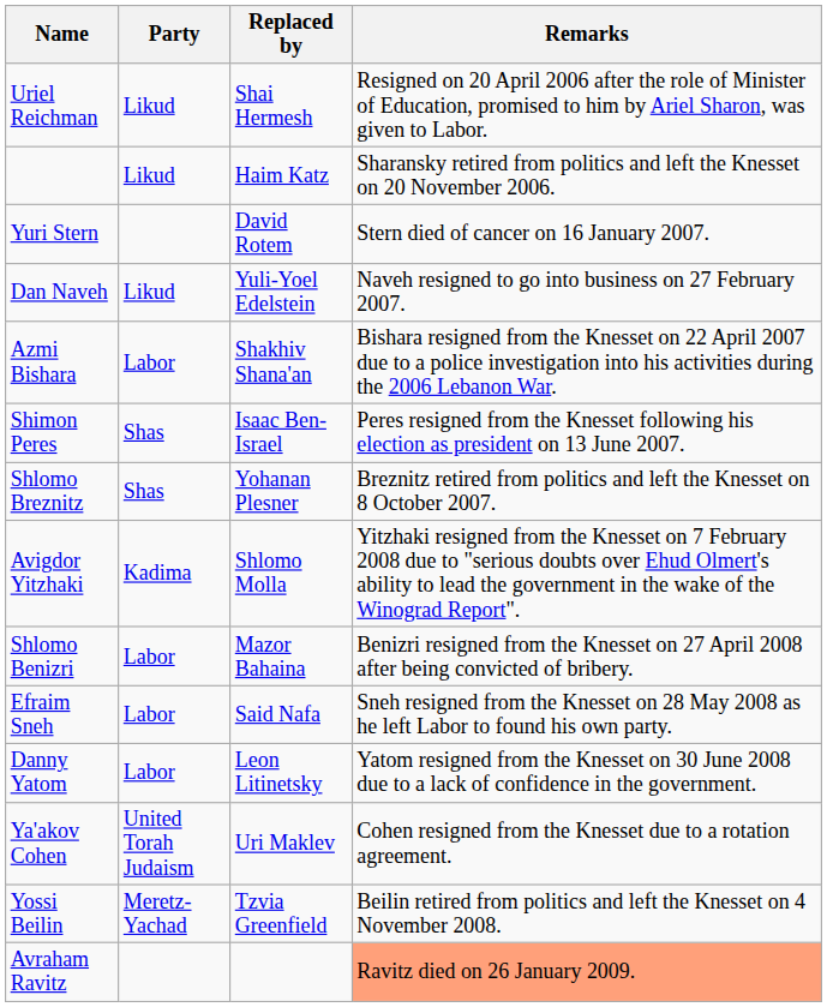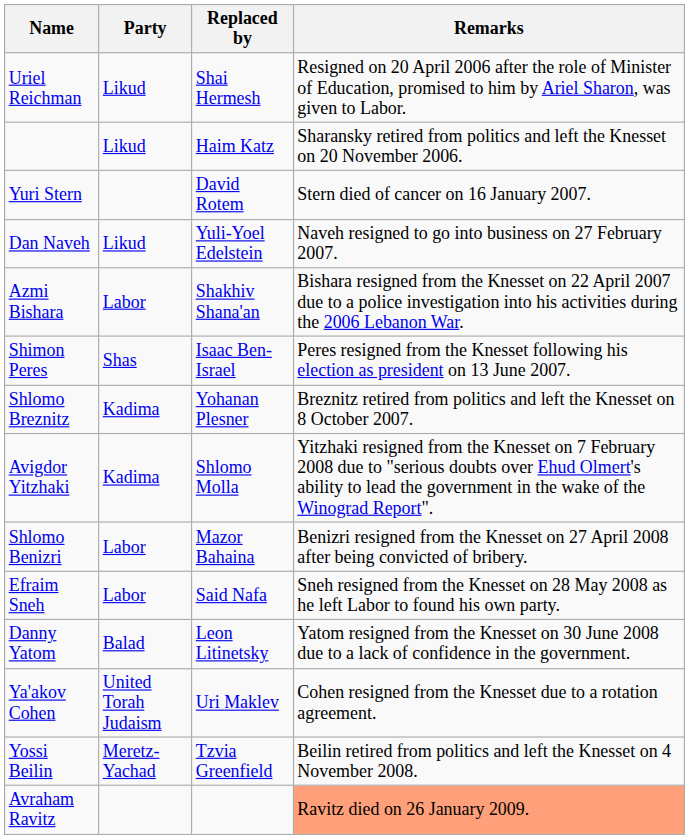 <table class="wikitable sortable">
 <tr>
 <th>Name</th>
 <th>Party</th>
 <th>Replaced by</th>
 <th>Remarks</th>
 </tr>
 <tr>
 <td><a href='#'>Uriel Reichman</a></td>
 <td><a href='#'>Likud</a></td>
 <td><a href='#'>Shai Hermesh</a></td>
 <td>Resigned on 20 April 2006 after the role of Minister of Education, promised to him by <a href='#'>Ariel Sharon</a>, was given to Labor.</td>
 </tr>
 <tr>
 <td></td>
 <td><a href='#'>Likud</a></td>
 <td><a href='#'>Haim Katz</a></td>
 <td>Sharansky retired from politics and left the Knesset on 20 November 2006.</td>
 </tr>
 <tr>
 <td><a href='#'>Yuri Stern</a></td>
 <td></td>
 <td><a href='#'>David Rotem</a></td>
 <td>Stern died of cancer on 16 January 2007.</td>
 </tr>
 <tr>
 <td><a href='#'>Dan Naveh</a></td>
 <td><a href='#'>Likud</a></td>
 <td><a href='#'>Yuli-Yoel Edelstein</a></td>
 <td>Naveh resigned to go into business on 27 February 2007.</td>
 </tr>
 <tr>
 <td><a href='#'>Azmi Bishara</a></td>
 <td><a href='#'>Labor</a></td>
 <td><a href='#'>Shakhiv Shana'an</a></td>
 <td>Bishara resigned from the Knesset on 22 April 2007 due to a police investigation into his activities during the <a href='#'>2006 Lebanon War</a>.</td>
 </tr>
 <tr>
 <td><a href='#'>Shimon Peres</a></td>
 <td><a href='#'>Shas</a></td>
 <td><a href='#'>Isaac Ben-Israel</a></td>
 <td>Peres resigned from the Knesset following his <a href='#'>election as president</a> on 13 June 2007.</td>
 </tr>
 <tr>
 <td><a href='#'>Shlomo Breznitz</a></td>
-<td><a href='#'>Shas</a></td>
+<td><a href='#'>Kadima</a></td>
 <td><a href='#'>Yohanan Plesner</a></td>
 <td>Breznitz retired from politics and left the Knesset on 8 October 2007.</td>
 </tr>
 <tr>
 <td><a href='#'>Avigdor Yitzhaki</a></td>
 <td><a href='#'>Kadima</a></td>
 <td><a href='#'>Shlomo Molla</a></td>
 <td>Yitzhaki resigned from the Knesset on 7 February 2008 due to "serious doubts over <a href='#'>Ehud Olmert</a>'s ability to lead the government in the wake of the <a href='#'>Winograd Report</a>".</td>
 </tr>
 <tr>
 <td><a href='#'>Shlomo Benizri</a></td>
 <td><a href='#'>Labor</a></td>
 <td><a href='#'>Mazor Bahaina</a></td>
 <td>Benizri resigned from the Knesset on 27 April 2008 after being convicted of bribery.</td>
 </tr>
 <tr>
 <td><a href='#'>Efraim Sneh</a></td>
 <td><a href='#'>Labor</a></td>
 <td><a href='#'>Said Nafa</a></td>
 <td>Sneh resigned from the Knesset on 28 May 2008 as he left Labor to found his own party.</td>
 </tr>
 <tr>
 <td><a href='#'>Danny Yatom</a></td>
-<td><a href='#'>Labor</a></td>
+<td><a href='#'>Balad</a></td>
 <td><a href='#'>Leon Litinetsky</a></td>
 <td>Yatom resigned from the Knesset on 30 June 2008 due to a lack of confidence in the government.</td>
 </tr>
 <tr>
 <td><a href='#'>Ya'akov Cohen</a></td>
 <td><a href='#'>United Torah Judaism</a></td>
 <td><a href='#'>Uri Maklev</a></td>
 <td>Cohen resigned from the Knesset due to a rotation agreement.</td>
 </tr>
 <tr>
 <td><a href='#'>Yossi Beilin</a></td>
 <td><a href='#'>Meretz-Yachad</a></td>
 <td><a href='#'>Tzvia Greenfield</a></td>
 <td>Beilin retired from politics and left the Knesset on 4 November 2008.</td>
 </tr>
 <tr>
 <td><a href='#'>Avraham Ravitz</a></td>
 <td></td>
 <td></td>
 <td style="background: lightsalmon;">Ravitz died on 26 January 2009.</td>
 </tr>
 </table>
